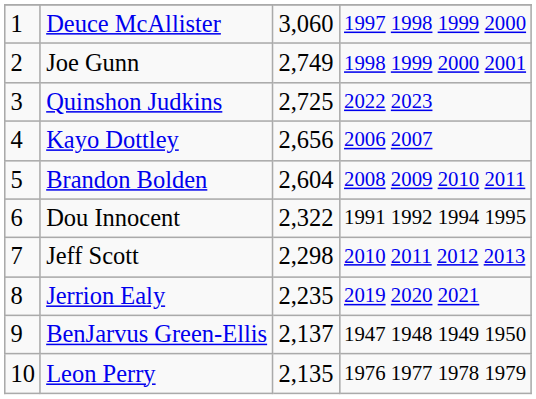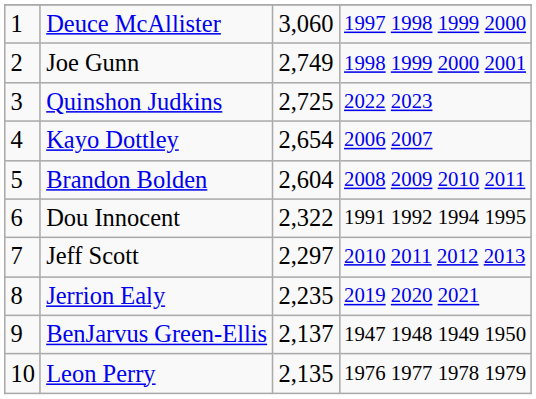 <table class="wikitable">
 <tr>
 </tr>
 <tr>
 <td>1</td>
 <td><a href='#'>Deuce McAllister</a></td>
 <td>3,060</td>
 <td style="font-size:85%;"><a href='#'>1997</a> <a href='#'>1998</a> <a href='#'>1999</a> <a href='#'>2000</a></td>
 </tr>
 <tr>
 <td>2</td>
 <td>Joe Gunn</td>
 <td>2,749</td>
 <td style="font-size:85%;"><a href='#'>1998</a> <a href='#'>1999</a> <a href='#'>2000</a> <a href='#'>2001</a></td>
 </tr>
 <tr>
 <td>3</td>
 <td><a href='#'>Quinshon Judkins</a></td>
 <td>2,725</td>
 <td style="font-size:85%;"><a href='#'>2022</a> <a href='#'>2023</a></td>
 </tr>
 <tr>
 <td>4</td>
 <td><a href='#'>Kayo Dottley</a></td>
-<td>2,656</td>
+<td>2,654</td>
 <td style="font-size:85%;"><a href='#'>2006</a> <a href='#'>2007</a></td>
 </tr>
 <tr>
 <td>5</td>
 <td><a href='#'>Brandon Bolden</a></td>
 <td>2,604</td>
 <td style="font-size:85%;"><a href='#'>2008</a> <a href='#'>2009</a> <a href='#'>2010</a> <a href='#'>2011</a></td>
 </tr>
 <tr>
 <td>6</td>
 <td>Dou Innocent</td>
 <td>2,322</td>
 <td style="font-size:85%;">1991 1992 1994 1995</td>
 </tr>
 <tr>
 <td>7</td>
 <td>Jeff Scott</td>
-<td>2,298</td>
+<td>2,297</td>
 <td style="font-size:85%;"><a href='#'>2010</a> <a href='#'>2011</a> <a href='#'>2012</a> <a href='#'>2013</a></td>
 </tr>
 <tr>
 <td>8</td>
 <td><a href='#'>Jerrion Ealy</a></td>
 <td>2,235</td>
 <td style="font-size:85%;"><a href='#'>2019</a> <a href='#'>2020</a> <a href='#'>2021</a></td>
 </tr>
 <tr>
 <td>9</td>
 <td><a href='#'>BenJarvus Green-Ellis</a></td>
 <td>2,137</td>
 <td style="font-size:85%;">1947 1948 1949 1950</td>
 </tr>
 <tr>
 <td>10</td>
 <td><a href='#'>Leon Perry</a></td>
 <td>2,135</td>
 <td style="font-size:85%;">1976 1977 1978 1979</td>
 </tr>
 </table>
